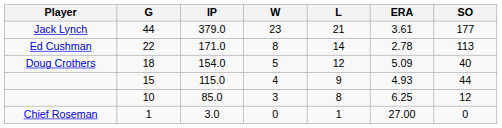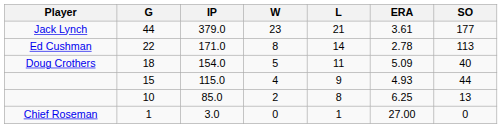 <table class="wikitable sortable">
 <tr>
 <th bgcolor="#DDDDFF" width="16%">Player</th>
 <th bgcolor="#DDDDFF" width="9%">G</th>
 <th bgcolor="#DDDDFF" width="9%">IP</th>
 <th bgcolor="#DDDDFF" width="9%">W</th>
 <th bgcolor="#DDDDFF" width="9%">L</th>
 <th bgcolor="#DDDDFF" width="9%">ERA</th>
 <th bgcolor="#DDDDFF" width="9%">SO</th>
 </tr>
 <tr align="center">
 <td><a href='#'>Jack Lynch</a></td>
 <td>44</td>
 <td>379.0</td>
 <td>23</td>
 <td>21</td>
 <td>3.61</td>
 <td>177</td>
 </tr>
 <tr align=center>
 <td><a href='#'>Ed Cushman</a></td>
 <td>22</td>
 <td>171.0</td>
 <td>8</td>
 <td>14</td>
 <td>2.78</td>
 <td>113</td>
 </tr>
 <tr align=center>
 <td><a href='#'>Doug Crothers</a></td>
 <td>18</td>
 <td>154.0</td>
 <td>5</td>
-<td>12</td>
+<td>11</td>
 <td>5.09</td>
 <td>40</td>
 </tr>
 <tr align=center>
 <td></td>
 <td>15</td>
 <td>115.0</td>
 <td>4</td>
 <td>9</td>
 <td>4.93</td>
 <td>44</td>
 </tr>
 <tr align="center">
 <td></td>
 <td>10</td>
 <td>85.0</td>
-<td>3</td>
+<td>2</td>
 <td>8</td>
 <td>6.25</td>
-<td>12</td>
+<td>13</td>
 </tr>
 <tr align="center">
 <td><a href='#'>Chief Roseman</a></td>
 <td>1</td>
 <td>3.0</td>
 <td>0</td>
 <td>1</td>
 <td>27.00</td>
 <td>0</td>
 </tr>
 </table>
